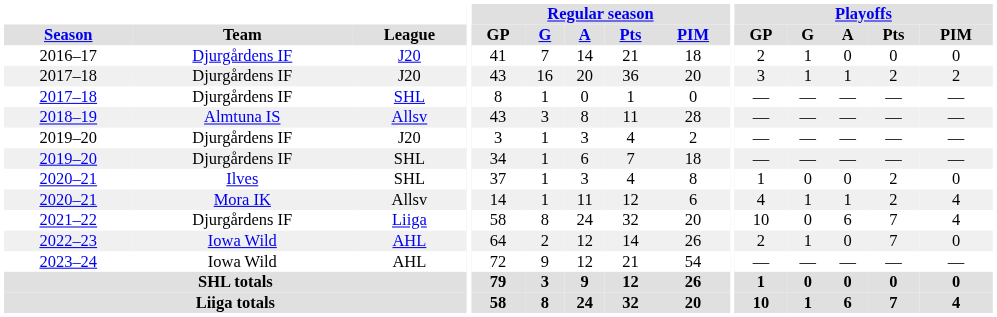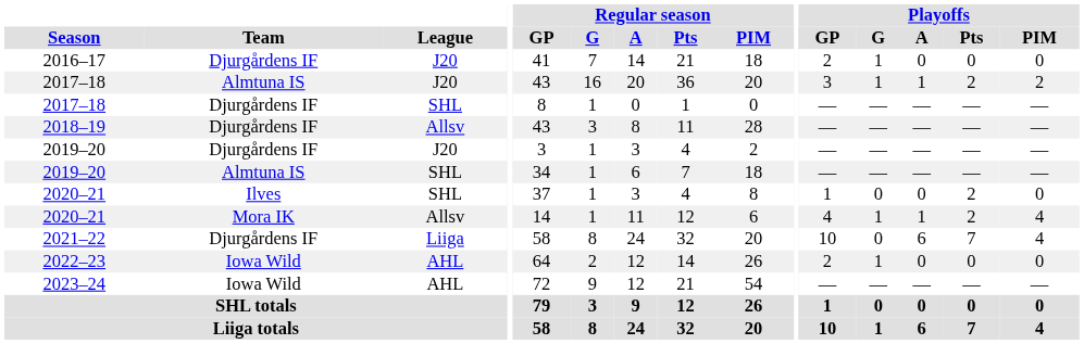 <table border="0" cellpadding="1" cellspacing="0" style="text-align:center; width:60em;">
 <tr bgcolor="#e0e0e0">
 <th colspan="3" bgcolor="#ffffff"></th>
 <th rowspan="101" bgcolor="#ffffff"></th>
 <th colspan="5"><a href='#'>Regular season</a></th>
 <th rowspan="101" bgcolor="#ffffff"></th>
 <th colspan="5"><a href='#'>Playoffs</a></th>
 </tr>
 <tr bgcolor="#e0e0e0">
 <th><a href='#'>Season</a></th>
 <th>Team</th>
 <th>League</th>
 <th>GP</th>
 <th><a href='#'>G</a></th>
 <th><a href='#'>A</a></th>
 <th><a href='#'>Pts</a></th>
 <th><a href='#'>PIM</a></th>
 <th>GP</th>
 <th>G</th>
 <th>A</th>
 <th>Pts</th>
 <th>PIM</th>
 </tr>
 <tr>
 <td>2016–17</td>
 <td><a href='#'>Djurgårdens IF</a></td>
 <td><a href='#'>J20</a></td>
 <td>41</td>
 <td>7</td>
 <td>14</td>
 <td>21</td>
 <td>18</td>
 <td>2</td>
 <td>1</td>
 <td>0</td>
 <td>0</td>
 <td>0</td>
 </tr>
 <tr bgcolor="#f0f0f0">
 <td>2017–18</td>
-<td>Djurgårdens IF</td>
+<td><a href='#'>Almtuna IS</a></td>
 <td>J20</td>
 <td>43</td>
 <td>16</td>
 <td>20</td>
 <td>36</td>
 <td>20</td>
 <td>3</td>
 <td>1</td>
 <td>1</td>
 <td>2</td>
 <td>2</td>
 </tr>
 <tr>
 <td><a href='#'>2017–18</a></td>
 <td>Djurgårdens IF</td>
 <td><a href='#'>SHL</a></td>
 <td>8</td>
 <td>1</td>
 <td>0</td>
 <td>1</td>
 <td>0</td>
 <td>—</td>
 <td>—</td>
 <td>—</td>
 <td>—</td>
 <td>—</td>
 </tr>
 <tr bgcolor="#f0f0f0">
 <td><a href='#'>2018–19</a></td>
-<td><a href='#'>Almtuna IS</a></td>
+<td>Djurgårdens IF</td>
 <td><a href='#'>Allsv</a></td>
 <td>43</td>
 <td>3</td>
 <td>8</td>
 <td>11</td>
 <td>28</td>
 <td>—</td>
 <td>—</td>
 <td>—</td>
 <td>—</td>
 <td>—</td>
 </tr>
 <tr>
 <td>2019–20</td>
 <td>Djurgårdens IF</td>
 <td>J20</td>
 <td>3</td>
 <td>1</td>
 <td>3</td>
 <td>4</td>
 <td>2</td>
 <td>—</td>
 <td>—</td>
 <td>—</td>
 <td>—</td>
 <td>—</td>
 </tr>
 <tr bgcolor="#f0f0f0">
 <td><a href='#'>2019–20</a></td>
-<td>Djurgårdens IF</td>
+<td><a href='#'>Almtuna IS</a></td>
 <td>SHL</td>
 <td>34</td>
 <td>1</td>
 <td>6</td>
 <td>7</td>
 <td>18</td>
 <td>—</td>
 <td>—</td>
 <td>—</td>
 <td>—</td>
 <td>—</td>
 </tr>
 <tr>
 <td><a href='#'>2020–21</a></td>
 <td><a href='#'>Ilves</a></td>
 <td>SHL</td>
 <td>37</td>
 <td>1</td>
 <td>3</td>
 <td>4</td>
 <td>8</td>
 <td>1</td>
 <td>0</td>
 <td>0</td>
 <td>2</td>
 <td>0</td>
 </tr>
 <tr bgcolor="#f0f0f0">
 <td><a href='#'>2020–21</a></td>
 <td><a href='#'>Mora IK</a></td>
 <td>Allsv</td>
 <td>14</td>
 <td>1</td>
 <td>11</td>
 <td>12</td>
 <td>6</td>
 <td>4</td>
 <td>1</td>
 <td>1</td>
 <td>2</td>
 <td>4</td>
 </tr>
 <tr>
 <td><a href='#'>2021–22</a></td>
 <td>Djurgårdens IF</td>
 <td><a href='#'>Liiga</a></td>
 <td>58</td>
 <td>8</td>
 <td>24</td>
 <td>32</td>
 <td>20</td>
 <td>10</td>
 <td>0</td>
 <td>6</td>
 <td>7</td>
 <td>4</td>
 </tr>
 <tr bgcolor="#f0f0f0">
 <td><a href='#'>2022–23</a></td>
 <td><a href='#'>Iowa Wild</a></td>
 <td><a href='#'>AHL</a></td>
 <td>64</td>
 <td>2</td>
 <td>12</td>
 <td>14</td>
 <td>26</td>
 <td>2</td>
 <td>1</td>
 <td>0</td>
-<td>7</td>
+<td>0</td>
 <td>0</td>
 </tr>
 <tr>
 <td><a href='#'>2023–24</a></td>
 <td>Iowa Wild</td>
 <td>AHL</td>
 <td>72</td>
 <td>9</td>
 <td>12</td>
 <td>21</td>
 <td>54</td>
 <td>—</td>
 <td>—</td>
 <td>—</td>
 <td>—</td>
 <td>—</td>
 </tr>
 <tr bgcolor="#e0e0e0">
 <th colspan="3">SHL totals</th>
 <th>79</th>
 <th>3</th>
 <th>9</th>
 <th>12</th>
 <th>26</th>
 <th>1</th>
 <th>0</th>
 <th>0</th>
 <th>0</th>
 <th>0</th>
 </tr>
 <tr bgcolor="#e0e0e0">
 <th colspan="3">Liiga totals</th>
 <th>58</th>
 <th>8</th>
 <th>24</th>
 <th>32</th>
 <th>20</th>
 <th>10</th>
 <th>1</th>
 <th>6</th>
 <th>7</th>
 <th>4</th>
 </tr>
 </table>
